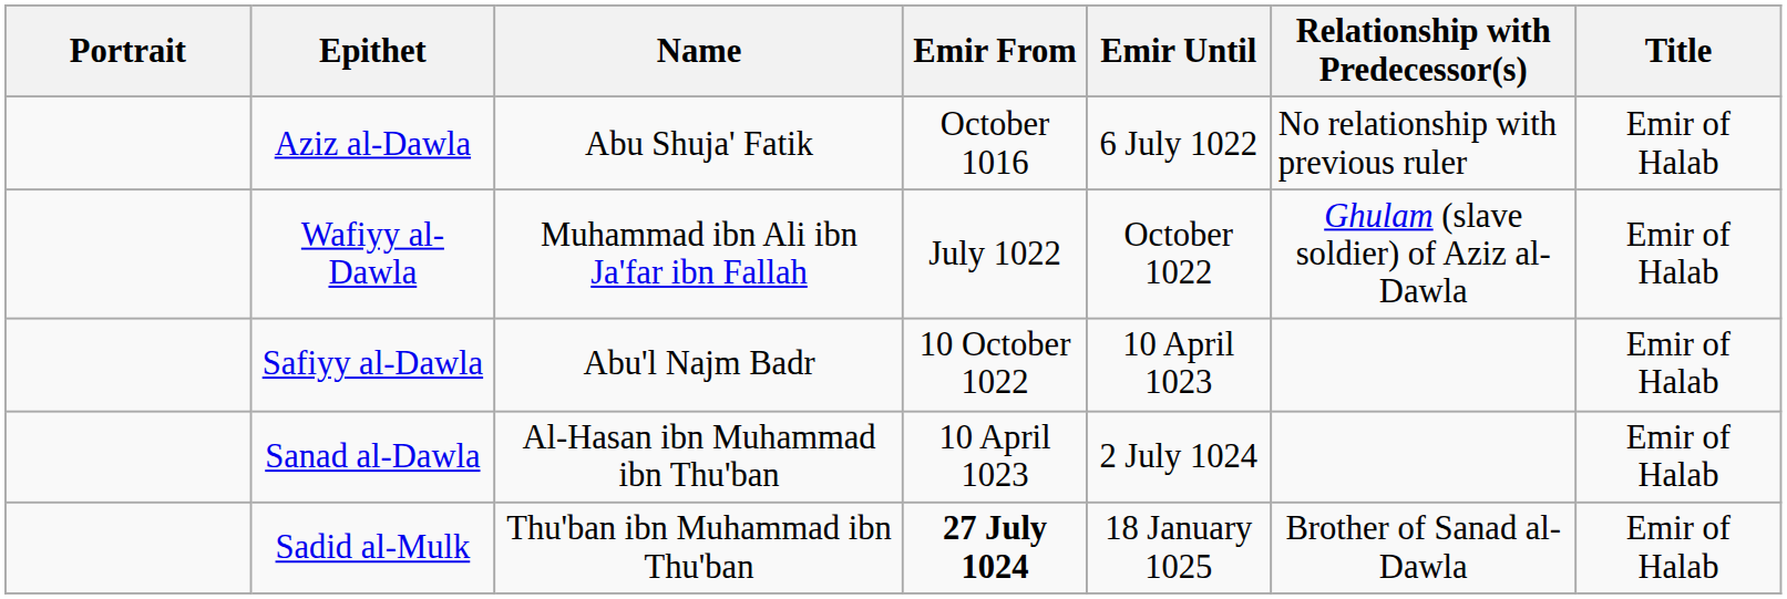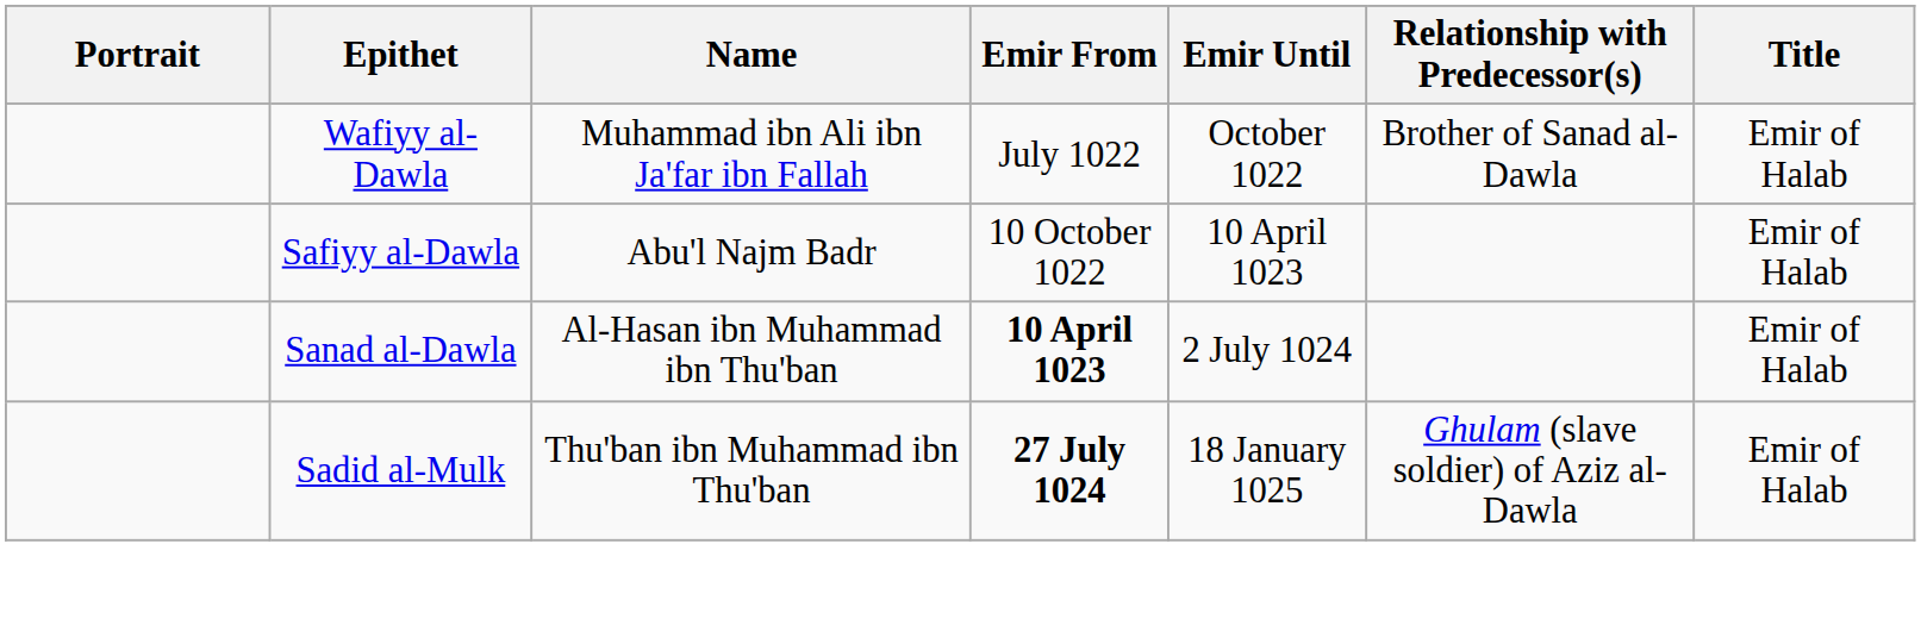 <table width=95% class="wikitable">
 <tr>
 <th width=12%>Portrait</th>
 <th width=12%>Epithet</th>
 <th width=20%>Name</th>
 <th width=9%>Emir From</th>
 <th width=9%>Emir Until</th>
 <th width=15%>Relationship with Predecessor(s)</th>
 <th width=10%>Title</th>
 </tr>
 <tr>
 <td align="center"></td>
-<td align="center"><a href='#'>Aziz al-Dawla</a></td>
-<td align="center">Abu Shuja' Fatik</td>
-<td align="center">October 1016</td>
-<td align="center">6 July 1022</td>
-<td>No relationship with previous ruler</td>
-<td align="center">Emir of Halab</td>
-</tr>
-<tr>
-<td align="center"></td>
 <td align="center"><a href='#'>Wafiyy al-Dawla</a></td>
 <td align="center">Muhammad ibn Ali ibn <a href='#'>Ja'far ibn Fallah</a></td>
 <td align="center">July 1022</td>
 <td align="center">October 1022</td>
-<td align="center"><em><a href='#'>Ghulam</a></em> (slave soldier) of Aziz al-Dawla</td>
+<td align="center">Brother of Sanad al-Dawla</td>
 <td align="center">Emir of Halab</td>
 </tr>
 <tr>
 <td align="center"></td>
 <td align="center"><a href='#'>Safiyy al-Dawla</a></td>
 <td align="center">Abu'l Najm Badr</td>
 <td align="center">10 October 1022</td>
 <td align="center">10 April 1023</td>
 <td></td>
 <td align="center">Emir of Halab</td>
 </tr>
 <tr>
 <td align="center"></td>
 <td align="center"><a href='#'>Sanad al-Dawla</a></td>
 <td align="center">Al-Hasan ibn Muhammad ibn Thu'ban</td>
-<td align="center">10 April 1023</td>
+<td align="center"><strong>10 April 1023</strong></td>
 <td align="center">2 July 1024</td>
 <td></td>
 <td align="center">Emir of Halab</td>
 </tr>
 <tr>
 <td align="center"></td>
 <td align="center"><a href='#'>Sadid al-Mulk</a></td>
 <td align="center">Thu'ban ibn Muhammad ibn Thu'ban</td>
 <td align="center"><strong>27 July 1024</strong></td>
 <td align="center">18 January 1025</td>
-<td align="center">Brother of Sanad al-Dawla</td>
+<td align="center"><em><a href='#'>Ghulam</a></em> (slave soldier) of Aziz al-Dawla</td>
 <td align="center">Emir of Halab</td>
 </tr>
 </table>
